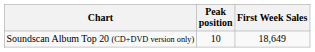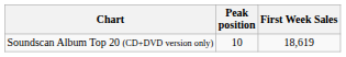 <table class="wikitable">
 <tr>
 <th>Chart</th>
 <th>Peak<br>position</th>
 <th>First Week Sales</th>
 </tr>
 <tr>
 <td>Soundscan Album Top 20 <small>(CD+DVD version only)</small></td>
 <td align="center">10</td>
-<td align="center">18,649</td>
+<td align="center">18,619</td>
 </tr>
 </table>
